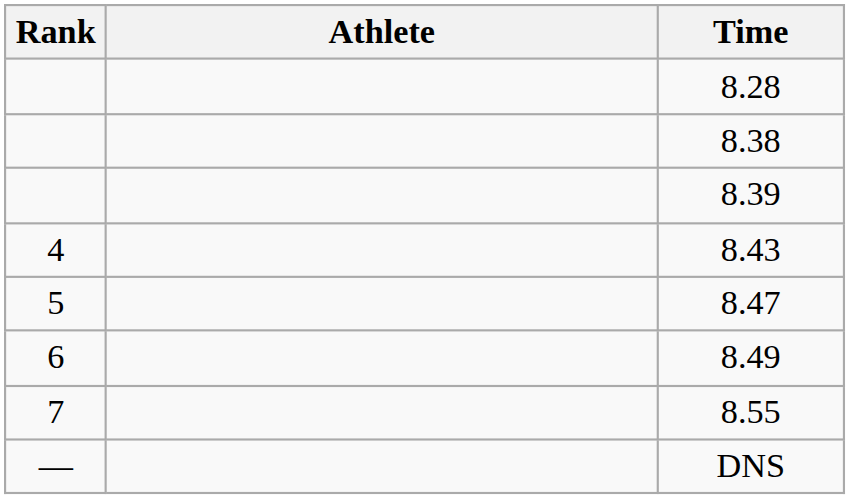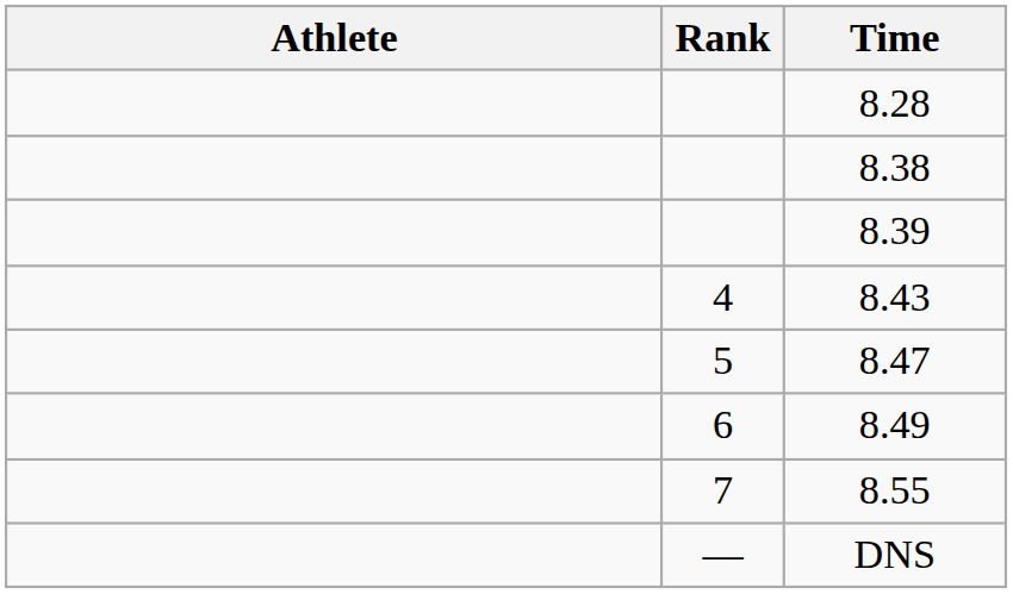 <table class=wikitable style="text-align:center">
 <tr>
+<th width=250>Athlete</th>
 <th width=40>Rank</th>
-<th width=250>Athlete</th>
 <th width=80>Time</th>
 </tr>
 <tr>
+<td align=left></td>
 <td></td>
-<td align=left></td>
 <td>8.28</td>
 </tr>
 <tr>
+<td align=left></td>
 <td></td>
-<td align=left></td>
 <td>8.38</td>
 </tr>
 <tr>
+<td align=left></td>
 <td></td>
-<td align=left></td>
 <td>8.39</td>
 </tr>
 <tr>
+<td align=left></td>
 <td>4</td>
-<td align=left></td>
 <td>8.43</td>
 </tr>
 <tr>
+<td align=left></td>
 <td>5</td>
-<td align=left></td>
 <td>8.47</td>
 </tr>
 <tr>
+<td align=left></td>
 <td>6</td>
-<td align=left></td>
 <td>8.49</td>
 </tr>
 <tr>
+<td align=left></td>
 <td>7</td>
-<td align=left></td>
 <td>8.55</td>
 </tr>
 <tr>
+<td align=left></td>
 <td>—</td>
-<td align=left></td>
 <td>DNS</td>
 </tr>
 </table>
